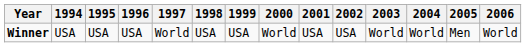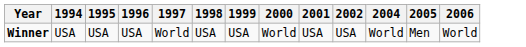 <table class="wikitable">
 <tr ---->
 <th>Year</th>
 <th>1994</th>
 <th>1995</th>
 <th>1996</th>
 <th>1997</th>
 <th>1998</th>
 <th>1999</th>
 <th>2000</th>
 <th>2001</th>
 <th>2002</th>
-<th>2003</th>
 <th>2004</th>
 <th>2005</th>
 <th>2006</th>
 </tr>
 <tr 2011---->
 <td><strong>Winner</strong></td>
 <td>USA</td>
 <td>USA</td>
 <td>USA</td>
 <td>World</td>
 <td>USA</td>
 <td>USA</td>
 <td>World</td>
 <td>USA</td>
 <td>USA</td>
 <td>World</td>
-<td>World</td>
 <td>Men</td>
 <td>World</td>
 </tr>
 </table>
